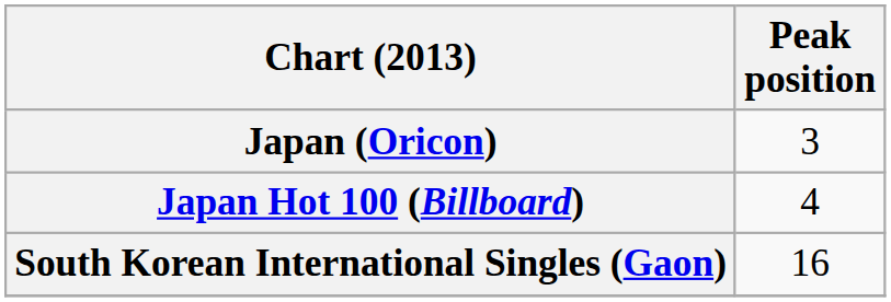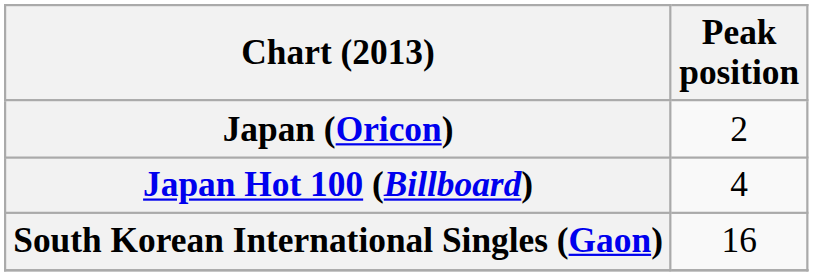 <table class="wikitable plainrowheaders" style="text-align:center;">
 <tr>
 <th scope="col">Chart (2013)</th>
 <th scope="col">Peak<br>position</th>
 </tr>
 <tr>
 <th scope="row">Japan (<a href='#'>Oricon</a>)</th>
-<td>3</td>
+<td>2</td>
 </tr>
 <tr>
 <th scope="row"><a href='#'>Japan Hot 100</a> (<em><a href='#'>Billboard</a></em>)</th>
 <td>4</td>
 </tr>
 <tr>
 <th scope="row">South Korean International Singles (<a href='#'>Gaon</a>)</th>
 <td>16</td>
 </tr>
 <tr>
 </tr>
 </table>
